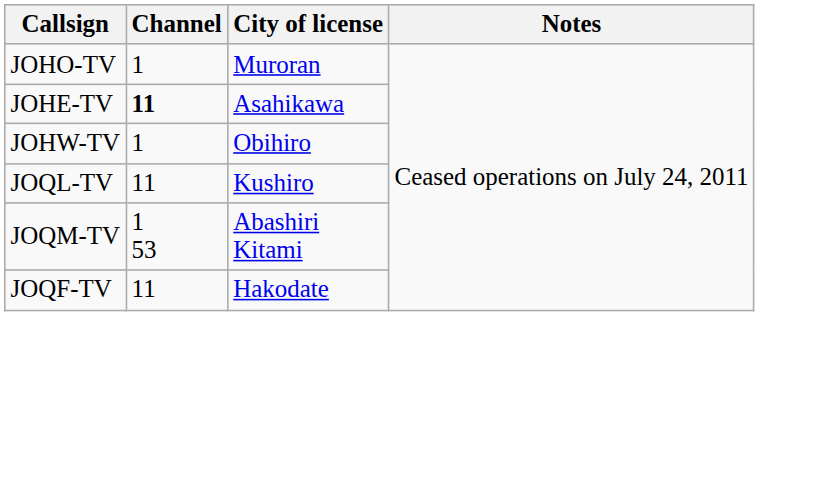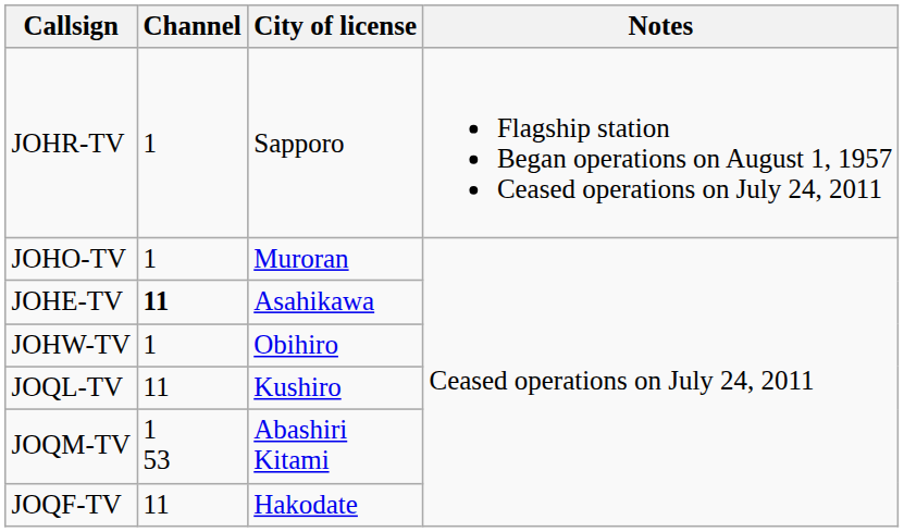 <table class=wikitable>
 <tr>
 <th>Callsign</th>
 <th>Channel</th>
 <th>City of license</th>
 <th>Notes</th>
+</tr>
+<tr>
+<td>JOHR-TV</td>
+<td>1</td>
+<td>Sapporo</td>
+<td><br><ul><li>Flagship station</li><li>Began operations on August 1, 1957</li><li>Ceased operations on July 24, 2011</li></ul></td>
 </tr>
 <tr>
 <td>JOHO-TV</td>
 <td>1</td>
 <td><a href='#'>Muroran</a></td>
 <td rowspan="6">Ceased operations on July 24, 2011</td>
 </tr>
 <tr>
 <td>JOHE-TV</td>
 <td><strong>11</strong></td>
 <td><a href='#'>Asahikawa</a></td>
 </tr>
 <tr>
 <td>JOHW-TV</td>
 <td>1</td>
 <td><a href='#'>Obihiro</a></td>
 </tr>
 <tr>
 <td>JOQL-TV</td>
 <td>11</td>
 <td><a href='#'>Kushiro</a></td>
 </tr>
 <tr>
 <td>JOQM-TV</td>
 <td>1 <br> 53</td>
 <td><a href='#'>Abashiri</a> <br> <a href='#'>Kitami</a></td>
 </tr>
 <tr>
 <td>JOQF-TV</td>
 <td>11</td>
 <td><a href='#'>Hakodate</a></td>
 </tr>
 </table>
